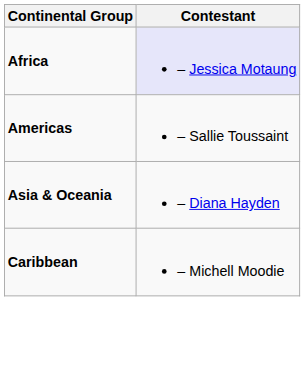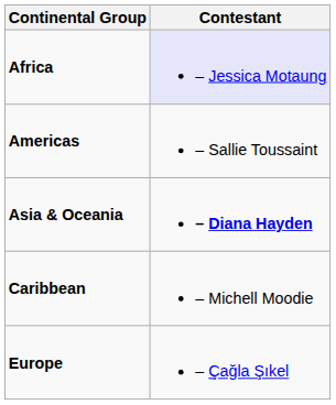 <table class="wikitable sortable" style="font-size:95%;">
 <tr>
 <th>Continental Group</th>
 <th>Contestant</th>
 </tr>
 <tr>
 <td><strong>Africa</strong></td>
 <td style="background: lavender;"><br><ul><li> – <a href='#'>Jessica Motaung</a></li></ul></td>
 </tr>
 <tr>
 <td><strong>Americas</strong></td>
 <td><br><ul><li> – Sallie Toussaint</li></ul></td>
 </tr>
 <tr>
 <td><strong>Asia & Oceania</strong></td>
-<td><br><ul><li> – <a href='#'>Diana Hayden</a></li></ul></td>
+<td><strong><br><ul><li> – <a href='#'>Diana Hayden</a></li></ul></strong></td>
 </tr>
 <tr>
 <td><strong>Caribbean</strong></td>
 <td><br><ul><li> – Michell Moodie</li></ul></td>
 </tr>
+<tr>
+<td><strong>Europe</strong></td>
+<td><br><ul><li> – <a href='#'>Çağla Şıkel</a></li></ul></td>
+</tr>
 </table>
